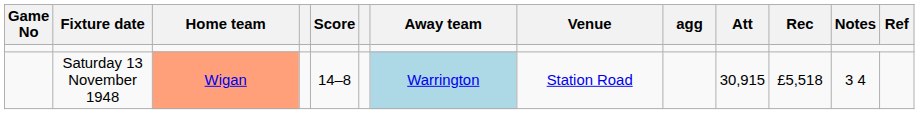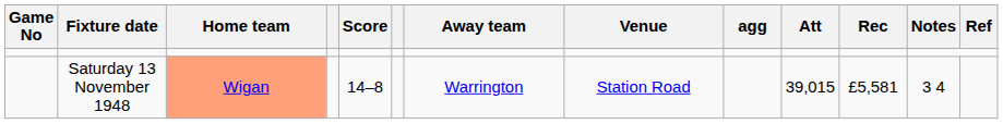 <table class="wikitable" style="text-align:center;">
 <tr>
 <th width=20 abbr="No">Game No</th>
 <th width=100 abbr="Date">Fixture date</th>
 <th width=150 abbr="Home team">Home team</th>
 <th width=5 abbr="space"></th>
 <th width=20 abbr="Score">Score</th>
 <th width=5 abbr="space"></th>
 <th width=150 abbr="Away team">Away team</th>
 <th width=150 abbr="Venue">Venue</th>
 <th width=50 abbr="agg">agg</th>
 <th width=45 abbr="Att">Att</th>
 <th width=60 abbr="Rec">Rec</th>
 <th width=20 abbr="Notes">Notes</th>
 <th width=30 abbr="Ref">Ref</th>
 </tr>
 <tr>
 <td></td>
 <td></td>
 <td></td>
 <td></td>
 <td></td>
 <td></td>
 <td></td>
 <td></td>
 <td></td>
 <td></td>
 <td></td>
 </tr>
 <tr>
 <td></td>
 <td>Saturday 13 November 1948</td>
 <td style="background: lightsalmon;"><a href='#'>Wigan</a></td>
 <td></td>
 <td>14–8</td>
 <td></td>
-<td style="background: lightblue;"><a href='#'>Warrington</a></td>
+<td><a href='#'>Warrington</a></td>
 <td><a href='#'>Station Road</a></td>
 <td></td>
-<td>30,915</td>
-<td>£5,518</td>
+<td>39,015</td>
+<td>£5,581</td>
 <td>3 4</td>
 <td></td>
 </tr>
 </table>
